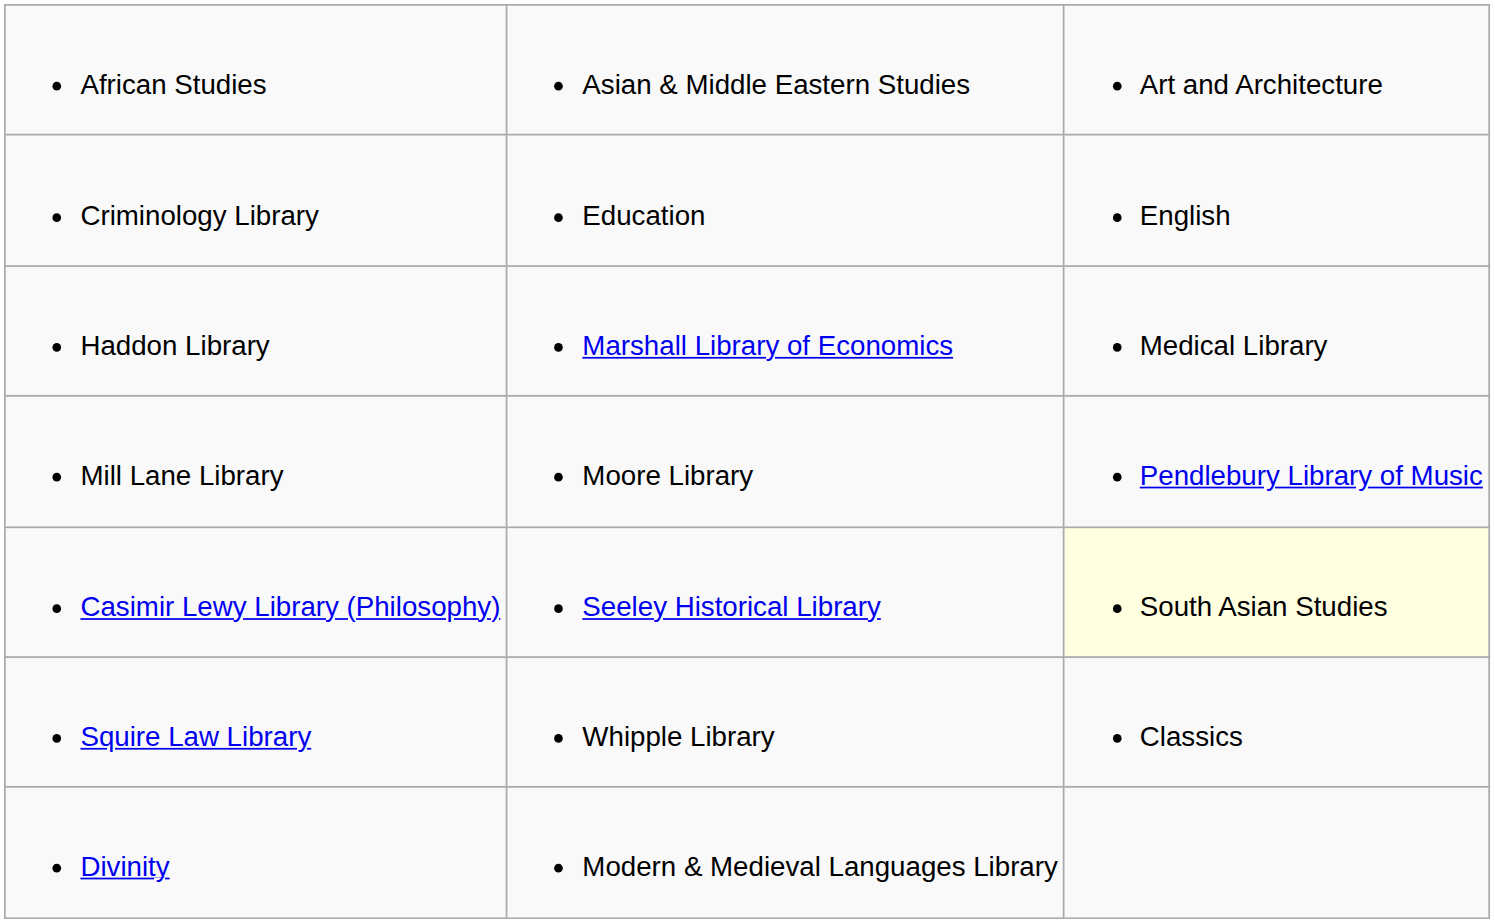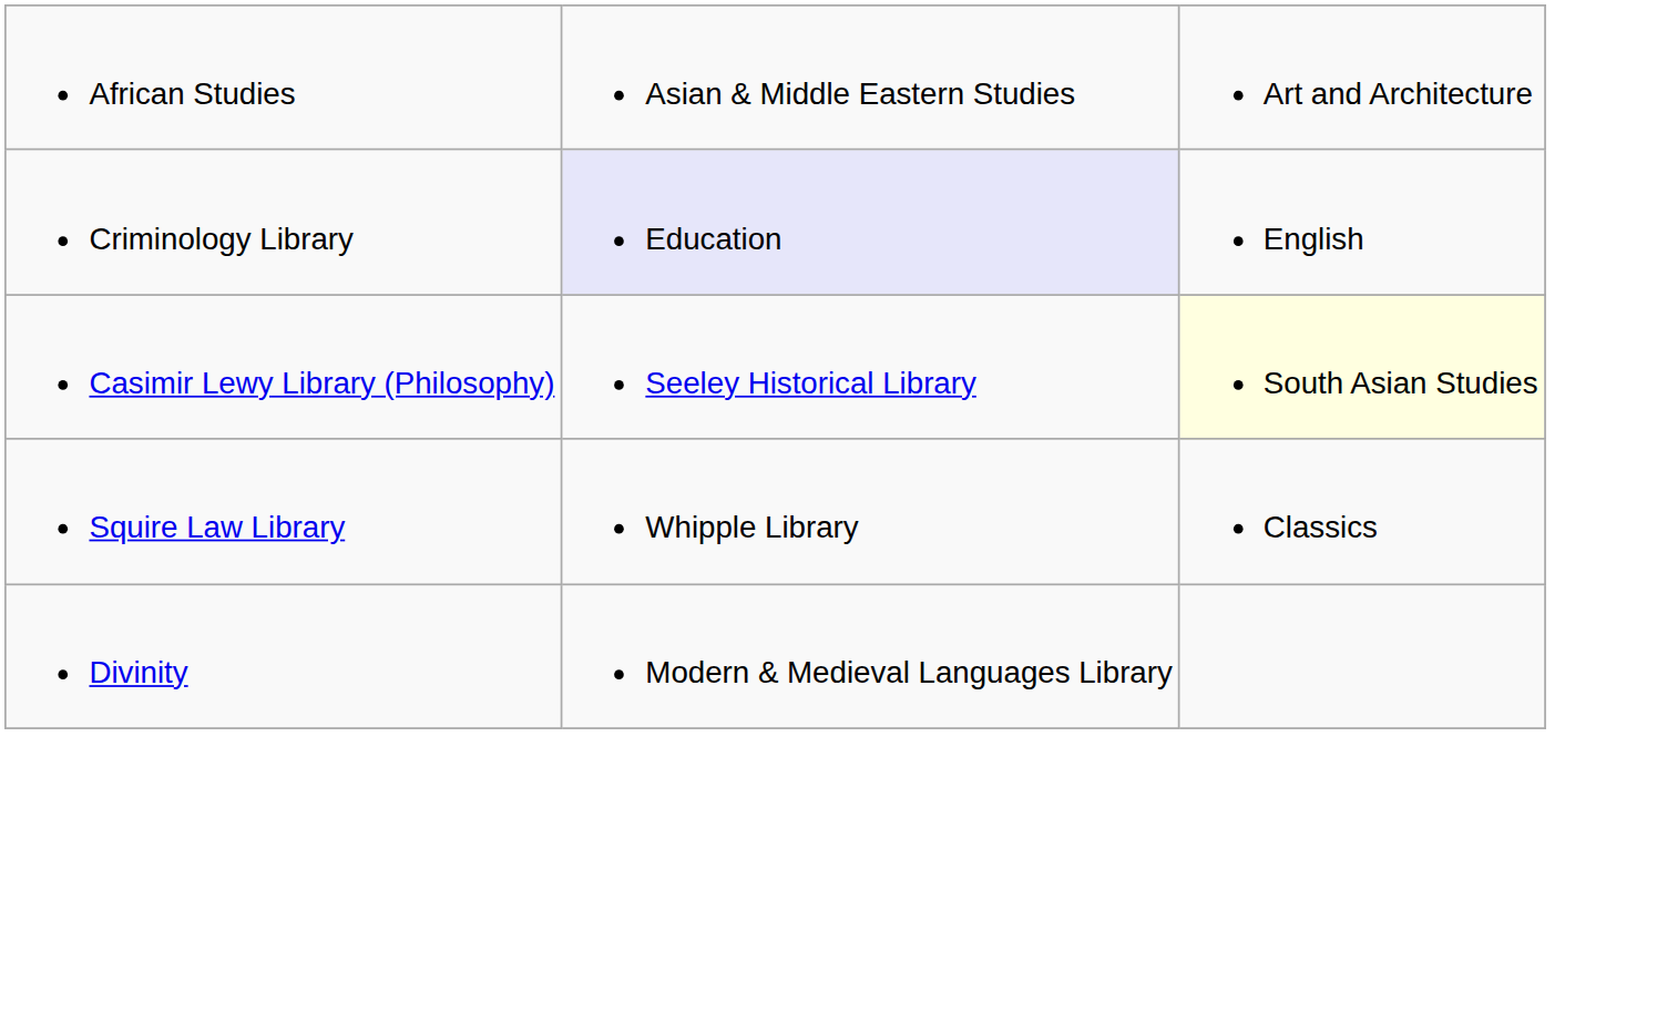 <table class="wikitable">
 <tr>
 <td><br><ul><li>African Studies</li></ul></td>
 <td><br><ul><li>Asian & Middle Eastern Studies</li></ul></td>
 <td><br><ul><li>Art and Architecture</li></ul></td>
 </tr>
 <tr>
 <td><br><ul><li>Criminology Library</li></ul></td>
-<td><br><ul><li>Education</li></ul></td>
+<td style="background: lavender;"><br><ul><li>Education</li></ul></td>
 <td><br><ul><li>English</li></ul></td>
-</tr>
-<tr>
-<td><br><ul><li>Haddon Library</li></ul></td>
-<td><br><ul><li><a href='#'>Marshall Library of Economics</a></li></ul></td>
-<td><br><ul><li>Medical Library</li></ul></td>
-</tr>
-<tr>
-<td><br><ul><li>Mill Lane Library</li></ul></td>
-<td><br><ul><li>Moore Library</li></ul></td>
-<td><br><ul><li><a href='#'>Pendlebury Library of Music</a></li></ul></td>
 </tr>
 <tr>
 <td><br><ul><li><a href='#'>Casimir Lewy Library (Philosophy)</a></li></ul></td>
 <td><br><ul><li><a href='#'>Seeley Historical Library</a></li></ul></td>
 <td style="background: lightyellow;"><br><ul><li>South Asian Studies</li></ul></td>
 </tr>
 <tr>
 <td><br><ul><li><a href='#'>Squire Law Library</a></li></ul></td>
 <td><br><ul><li>Whipple Library</li></ul></td>
 <td><br><ul><li>Classics</li></ul></td>
 </tr>
 <tr>
 <td><br><ul><li><a href='#'>Divinity</a></li></ul></td>
 <td><br><ul><li>Modern & Medieval Languages Library</li></ul></td>
 <td></td>
 </tr>
 </table>
